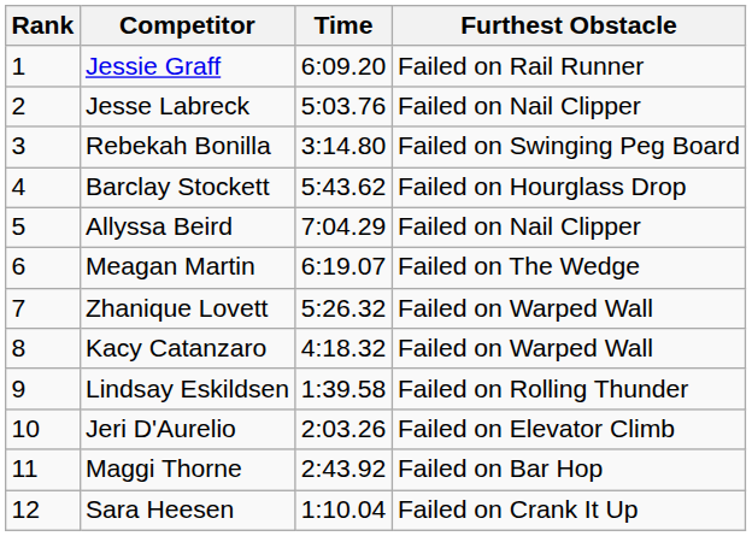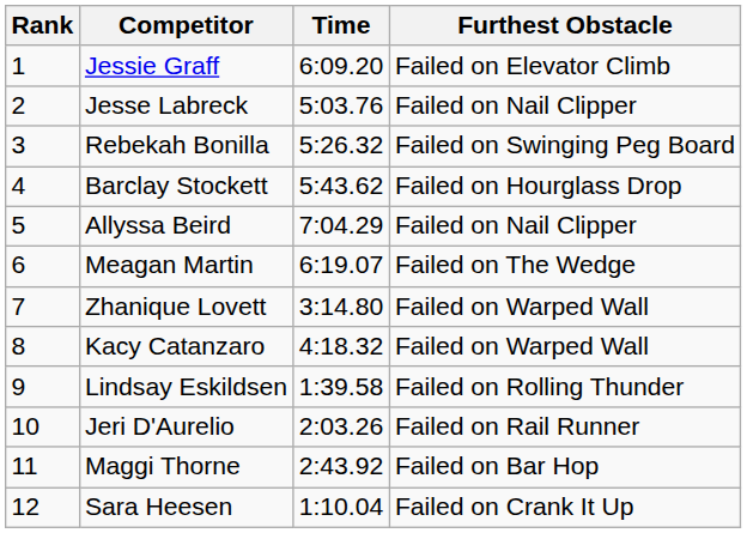 <table class="wikitable sortable mw-collapsible">
 <tr>
 <th>Rank</th>
 <th>Competitor</th>
 <th>Time</th>
 <th>Furthest Obstacle</th>
 </tr>
 <tr>
 <td>1</td>
 <td><a href='#'>Jessie Graff</a></td>
 <td>6:09.20</td>
-<td>Failed on Rail Runner</td>
+<td>Failed on Elevator Climb</td>
 </tr>
 <tr>
 <td>2</td>
 <td>Jesse Labreck</td>
 <td>5:03.76</td>
 <td>Failed on Nail Clipper</td>
 </tr>
 <tr>
 <td>3</td>
 <td>Rebekah Bonilla</td>
-<td>3:14.80</td>
+<td>5:26.32</td>
 <td>Failed on Swinging Peg Board</td>
 </tr>
 <tr>
 <td>4</td>
 <td>Barclay Stockett</td>
 <td>5:43.62</td>
 <td>Failed on Hourglass Drop</td>
 </tr>
 <tr>
 <td>5</td>
 <td>Allyssa Beird</td>
 <td>7:04.29</td>
 <td>Failed on Nail Clipper</td>
 </tr>
 <tr>
 <td>6</td>
 <td>Meagan Martin</td>
 <td>6:19.07</td>
 <td>Failed on The Wedge</td>
 </tr>
 <tr>
 <td>7</td>
 <td>Zhanique Lovett</td>
-<td>5:26.32</td>
+<td>3:14.80</td>
 <td>Failed on Warped Wall</td>
 </tr>
 <tr>
 <td>8</td>
 <td>Kacy Catanzaro</td>
 <td>4:18.32</td>
 <td>Failed on Warped Wall</td>
 </tr>
 <tr>
 <td>9</td>
 <td>Lindsay Eskildsen</td>
 <td>1:39.58</td>
 <td>Failed on Rolling Thunder</td>
 </tr>
 <tr>
 <td>10</td>
 <td>Jeri D'Aurelio</td>
 <td>2:03.26</td>
-<td>Failed on Elevator Climb</td>
+<td>Failed on Rail Runner</td>
 </tr>
 <tr>
 <td>11</td>
 <td>Maggi Thorne</td>
 <td>2:43.92</td>
 <td>Failed on Bar Hop</td>
 </tr>
 <tr>
 <td>12</td>
 <td>Sara Heesen</td>
 <td>1:10.04</td>
 <td>Failed on Crank It Up</td>
 </tr>
 </table>
